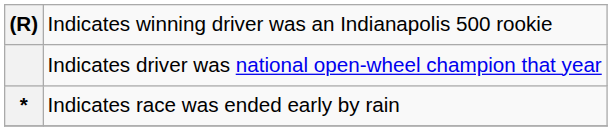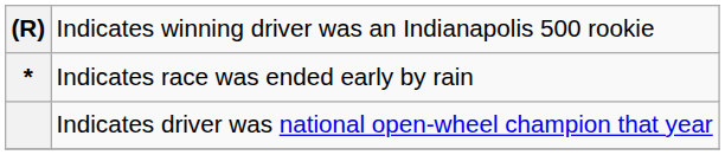 <table class="wikitable plainrowheaders" style="font-size:1.00em; line-height:1.5em;">
 <tr>
 <th scope="row" style="text-align:center">(R)</th>
 <td>Indicates winning driver was an Indianapolis 500 rookie</td>
 </tr>
 <tr>
+<th scope="row" style="text-align:center">*</th>
+<td>Indicates race was ended early by rain</td>
+</tr>
+<tr>
 <th scope="row" style="text-align:center"></th>
 <td>Indicates driver was <a href='#'>national open-wheel champion that year</a></td>
 </tr>
 <tr>
-<th scope="row" style="text-align:center">*</th>
-<td>Indicates race was ended early by rain</td>
-</tr>
-<tr>
 </tr>
 </table>
